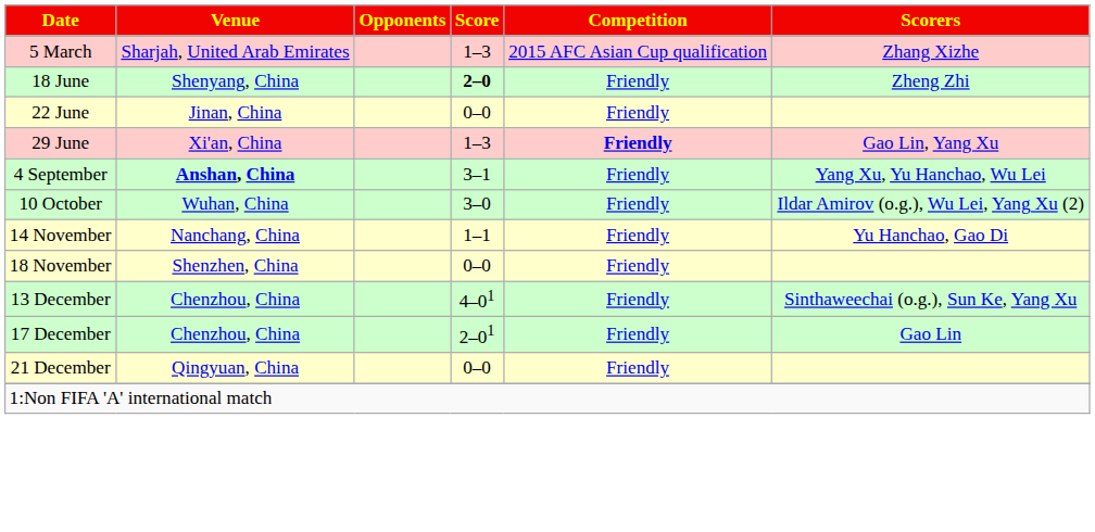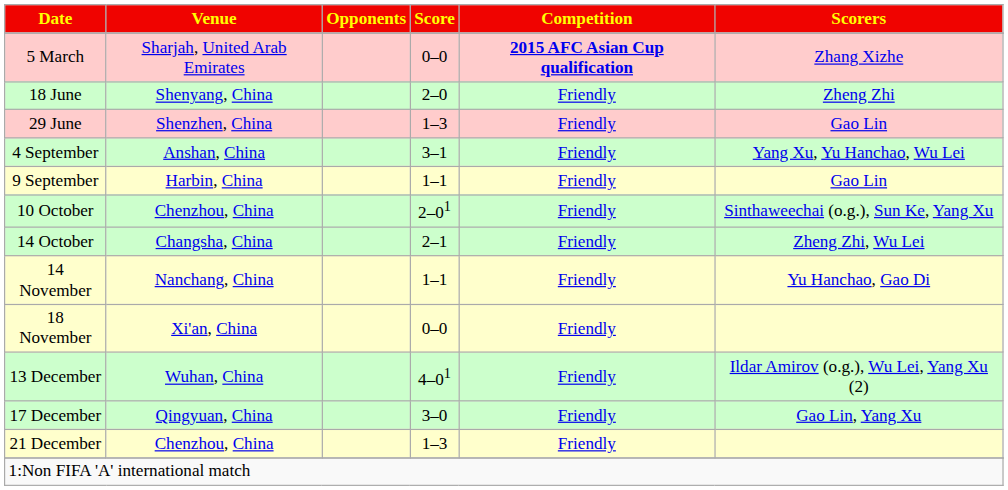 <table width=95% class="wikitable" style="text-align: center; font-size: 90%">
 <tr bgcolor=#F00300 style="color:yellow">
 <td><strong>Date</strong></td>
 <td><strong>Venue</strong></td>
 <td><strong>Opponents</strong></td>
 <td><strong>Score</strong></td>
 <td><strong>Competition</strong></td>
 <td><strong>Scorers</strong></td>
 </tr>
 <tr>
 </tr>
 <tr bgcolor=#FFCCCC>
 <td>5 March</td>
 <td><a href='#'>Sharjah</a>, <a href='#'>United Arab Emirates</a></td>
 <td></td>
-<td>1–3</td>
-<td><a href='#'>2015 AFC Asian Cup qualification</a></td>
+<td>0–0</td>
+<td><strong><a href='#'>2015 AFC Asian Cup qualification</a></strong></td>
 <td><a href='#'>Zhang Xizhe</a></td>
 </tr>
 <tr bgcolor=#CCFFCC>
 <td>18 June</td>
 <td><a href='#'>Shenyang</a>, <a href='#'>China</a></td>
 <td></td>
-<td><strong>2–0</strong></td>
+<td>2–0</td>
 <td><a href='#'>Friendly</a></td>
 <td><a href='#'>Zheng Zhi</a></td>
 </tr>
-<tr bgcolor=#FFFFCC>
-<td>22 June</td>
-<td><a href='#'>Jinan</a>, <a href='#'>China</a></td>
-<td></td>
-<td>0–0</td>
-<td><a href='#'>Friendly</a></td>
-<td></td>
-</tr>
 <tr bgcolor=#FFCCCC>
 <td>29 June</td>
-<td><a href='#'>Xi'an</a>, <a href='#'>China</a></td>
+<td><a href='#'>Shenzhen</a>, <a href='#'>China</a></td>
 <td></td>
 <td>1–3</td>
-<td><strong><a href='#'>Friendly</a></strong></td>
-<td><a href='#'>Gao Lin</a>, <a href='#'>Yang Xu</a></td>
+<td><a href='#'>Friendly</a></td>
+<td><a href='#'>Gao Lin</a></td>
 </tr>
 <tr bgcolor=#CCFFCC>
 <td>4 September</td>
-<td><strong><a href='#'>Anshan</a>, <a href='#'>China</a></strong></td>
+<td><a href='#'>Anshan</a>, <a href='#'>China</a></td>
 <td></td>
 <td>3–1</td>
 <td><a href='#'>Friendly</a></td>
 <td><a href='#'>Yang Xu</a>, <a href='#'>Yu Hanchao</a>, <a href='#'>Wu Lei</a></td>
 </tr>
+<tr bgcolor=#FFFFCC>
+<td>9 September</td>
+<td><a href='#'>Harbin</a>, <a href='#'>China</a></td>
+<td></td>
+<td>1–1</td>
+<td><a href='#'>Friendly</a></td>
+<td><a href='#'>Gao Lin</a></td>
+</tr>
 <tr bgcolor=#CCFFCC>
 <td>10 October</td>
-<td><a href='#'>Wuhan</a>, <a href='#'>China</a></td>
+<td><a href='#'>Chenzhou</a>, <a href='#'>China</a></td>
 <td></td>
-<td>3–0</td>
+<td>2–0<sup>1</sup></td>
 <td><a href='#'>Friendly</a></td>
-<td><a href='#'>Ildar Amirov</a> (o.g.), <a href='#'>Wu Lei</a>, <a href='#'>Yang Xu</a> (2)</td>
+<td><a href='#'>Sinthaweechai</a> (o.g.), <a href='#'>Sun Ke</a>, <a href='#'>Yang Xu</a></td>
+</tr>
+<tr bgcolor=#CCFFCC>
+<td>14 October</td>
+<td><a href='#'>Changsha</a>, <a href='#'>China</a></td>
+<td></td>
+<td>2–1</td>
+<td><a href='#'>Friendly</a></td>
+<td><a href='#'>Zheng Zhi</a>, <a href='#'>Wu Lei</a></td>
 </tr>
 <tr bgcolor=#FFFFCC>
 <td>14 November</td>
 <td><a href='#'>Nanchang</a>, <a href='#'>China</a></td>
 <td></td>
 <td>1–1</td>
 <td><a href='#'>Friendly</a></td>
 <td><a href='#'>Yu Hanchao</a>, <a href='#'>Gao Di</a></td>
 </tr>
 <tr bgcolor=#FFFFCC>
 <td>18 November</td>
-<td><a href='#'>Shenzhen</a>, <a href='#'>China</a></td>
+<td><a href='#'>Xi'an</a>, <a href='#'>China</a></td>
 <td></td>
 <td>0–0</td>
 <td><a href='#'>Friendly</a></td>
 <td></td>
 </tr>
 <tr bgcolor=#CCFFCC>
 <td>13 December</td>
-<td><a href='#'>Chenzhou</a>, <a href='#'>China</a></td>
+<td><a href='#'>Wuhan</a>, <a href='#'>China</a></td>
 <td></td>
 <td>4–0<sup>1</sup></td>
 <td><a href='#'>Friendly</a></td>
-<td><a href='#'>Sinthaweechai</a> (o.g.), <a href='#'>Sun Ke</a>, <a href='#'>Yang Xu</a></td>
+<td><a href='#'>Ildar Amirov</a> (o.g.), <a href='#'>Wu Lei</a>, <a href='#'>Yang Xu</a> (2)</td>
 </tr>
 <tr bgcolor=#CCFFCC>
 <td>17 December</td>
-<td><a href='#'>Chenzhou</a>, <a href='#'>China</a></td>
+<td><a href='#'>Qingyuan</a>, <a href='#'>China</a></td>
 <td></td>
-<td>2–0<sup>1</sup></td>
+<td>3–0</td>
 <td><a href='#'>Friendly</a></td>
-<td><a href='#'>Gao Lin</a></td>
+<td><a href='#'>Gao Lin</a>, <a href='#'>Yang Xu</a></td>
 </tr>
 <tr bgcolor=#FFFFCC>
 <td>21 December</td>
-<td><a href='#'>Qingyuan</a>, <a href='#'>China</a></td>
+<td><a href='#'>Chenzhou</a>, <a href='#'>China</a></td>
 <td></td>
-<td>0–0</td>
+<td>1–3</td>
 <td><a href='#'>Friendly</a></td>
 <td></td>
 </tr>
 <tr>
 </tr>
 <tr>
 <td colspan=6 align=left>1:Non FIFA 'A' international match</td>
 </tr>
 </table>
